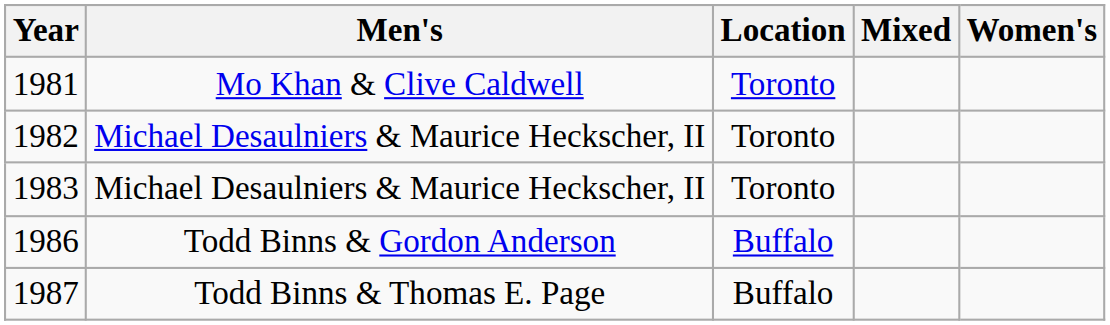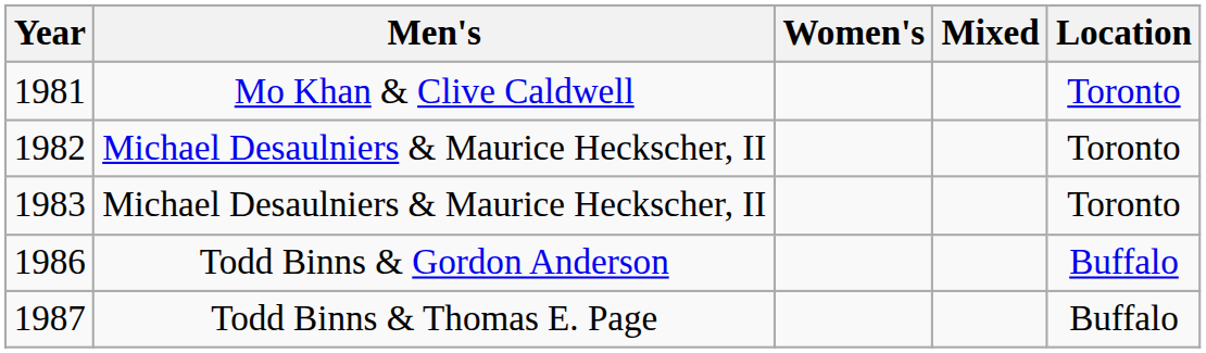 <table class="wikitable" style="text-align: center">
 <tr>
 <th>Year</th>
 <th>Men's</th>
+<th>Women's</th>
+<th>Mixed</th>
 <th>Location</th>
-<th>Mixed</th>
-<th>Women's</th>
 </tr>
 <tr>
 <td>1981</td>
 <td><a href='#'>Mo Khan</a> & <a href='#'>Clive Caldwell</a></td>
-<td> <a href='#'>Toronto</a></td>
 <td></td>
 <td></td>
+<td> <a href='#'>Toronto</a></td>
 </tr>
 <tr>
 <td>1982</td>
 <td><a href='#'>Michael Desaulniers</a> & Maurice Heckscher, II</td>
-<td> Toronto</td>
 <td></td>
 <td></td>
+<td> Toronto</td>
 </tr>
 <tr>
 <td>1983</td>
 <td>Michael Desaulniers & Maurice Heckscher, II</td>
-<td> Toronto</td>
 <td></td>
 <td></td>
+<td> Toronto</td>
 </tr>
 <tr>
 <td>1986</td>
 <td>Todd Binns & <a href='#'>Gordon Anderson</a></td>
-<td> <a href='#'>Buffalo</a></td>
 <td></td>
 <td></td>
+<td> <a href='#'>Buffalo</a></td>
 </tr>
 <tr>
 <td>1987</td>
 <td>Todd Binns & Thomas E. Page</td>
-<td> Buffalo</td>
 <td></td>
 <td></td>
+<td> Buffalo</td>
 </tr>
 </table>
